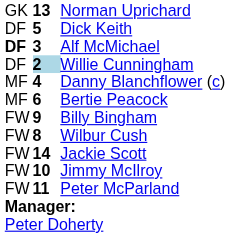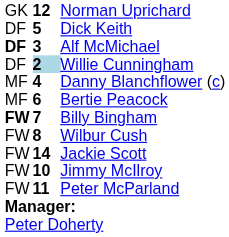 <table style="font-size:90%; margin:0.2em auto;" cellspacing="0" cellpadding="0">
 <tr>
 <th width="25"></th>
 <th width="25"></th>
 </tr>
 <tr>
 <td>GK</td>
-<td><strong>13</strong></td>
+<td><strong>12</strong></td>
 <td><a href='#'>Norman Uprichard</a></td>
 </tr>
 <tr>
 <td>DF</td>
 <td><strong>5</strong></td>
 <td><a href='#'>Dick Keith</a></td>
 </tr>
 <tr>
 <td><strong>DF</strong></td>
 <td><strong>3</strong></td>
 <td><a href='#'>Alf McMichael</a></td>
 </tr>
 <tr>
 <td>DF</td>
 <td style="background: lightblue;"><strong>2</strong></td>
 <td><a href='#'>Willie Cunningham</a></td>
 </tr>
 <tr>
 <td>MF</td>
 <td><strong>4</strong></td>
 <td><a href='#'>Danny Blanchflower</a> (<a href='#'>c</a>)</td>
 </tr>
 <tr>
 <td>MF</td>
 <td><strong>6</strong></td>
 <td><a href='#'>Bertie Peacock</a></td>
 </tr>
 <tr>
-<td>FW</td>
-<td><strong>9</strong></td>
+<td><strong>FW</strong></td>
+<td><strong>7</strong></td>
 <td><a href='#'>Billy Bingham</a></td>
 </tr>
 <tr>
 <td>FW</td>
 <td><strong>8</strong></td>
 <td><a href='#'>Wilbur Cush</a></td>
 </tr>
 <tr>
 <td>FW</td>
 <td><strong>14</strong></td>
 <td><a href='#'>Jackie Scott</a></td>
 </tr>
 <tr>
 <td>FW</td>
 <td><strong>10</strong></td>
 <td><a href='#'>Jimmy McIlroy</a></td>
 </tr>
 <tr>
 <td>FW</td>
 <td><strong>11</strong></td>
 <td><a href='#'>Peter McParland</a></td>
 </tr>
 <tr>
 <td colspan=3><strong>Manager:</strong></td>
 </tr>
 <tr>
 <td colspan=4><a href='#'>Peter Doherty</a></td>
 </tr>
 </table>
